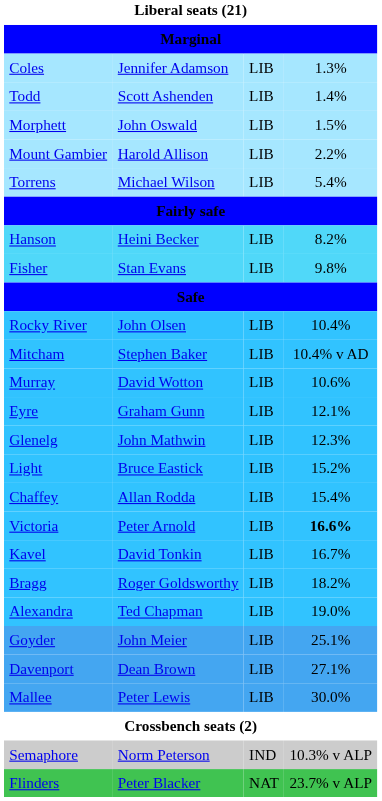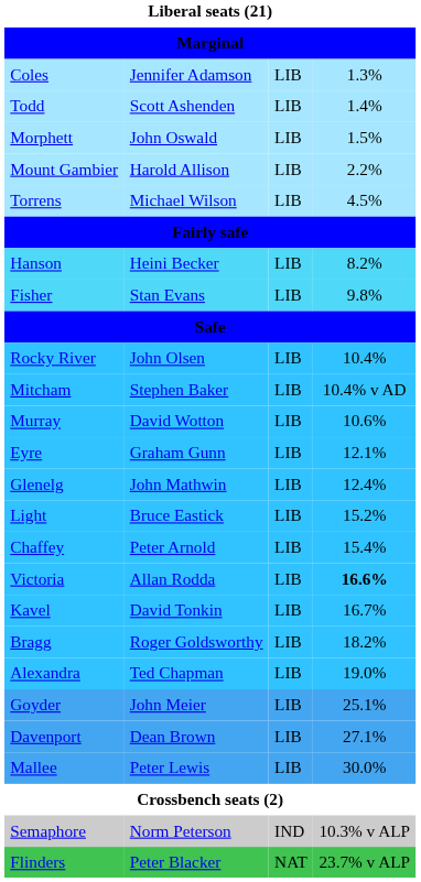 <table class="toccolours" align="left" cellpadding="5" cellspacing="0" style="margin-right: .5em; margin-top: .4em;font-size: 90%;">
 <tr>
 <td COLSPAN=4 align="center"><strong>Liberal seats (21)</strong></td>
 </tr>
 <tr>
 <td colspan="4"  style="text-align:center; background:blue;"><span><strong>Marginal</strong></span></td>
 </tr>
 <tr>
 <td align="left" bgcolor="A6E7FF"><a href='#'>Coles</a></td>
 <td align="left" bgcolor="A6E7FF"><a href='#'>Jennifer Adamson</a></td>
 <td align="left" bgcolor="A6E7FF">LIB</td>
 <td align="center" bgcolor="A6E7FF">1.3%</td>
 </tr>
 <tr>
 <td align="left" bgcolor="A6E7FF"><a href='#'>Todd</a></td>
 <td align="left" bgcolor="A6E7FF"><a href='#'>Scott Ashenden</a></td>
 <td align="left" bgcolor="A6E7FF">LIB</td>
 <td align="center" bgcolor="A6E7FF">1.4%</td>
 </tr>
 <tr>
 <td align="left" bgcolor="A6E7FF"><a href='#'>Morphett</a></td>
 <td align="left" bgcolor="A6E7FF"><a href='#'>John Oswald</a></td>
 <td align="left" bgcolor="A6E7FF">LIB</td>
 <td align="center" bgcolor="A6E7FF">1.5%</td>
 </tr>
 <tr>
 <td align="left" bgcolor="A6E7FF"><a href='#'>Mount Gambier</a></td>
 <td align="left" bgcolor="A6E7FF"><a href='#'>Harold Allison</a></td>
 <td align="left" bgcolor="A6E7FF">LIB</td>
 <td align="center" bgcolor="A6E7FF">2.2%</td>
 </tr>
 <tr>
 <td align="left" bgcolor="A6E7FF"><a href='#'>Torrens</a></td>
 <td align="left" bgcolor="A6E7FF"><a href='#'>Michael Wilson</a></td>
 <td align="left" bgcolor="A6E7FF">LIB</td>
-<td align="center" bgcolor="A6E7FF">5.4%</td>
+<td align="center" bgcolor="A6E7FF">4.5%</td>
 </tr>
 <tr>
 <td colspan="4"  style="text-align:center; background:blue;"><span><strong>Fairly safe</strong></span></td>
 </tr>
 <tr>
 <td align="left" bgcolor="50D8F9"><a href='#'>Hanson</a></td>
 <td align="left" bgcolor="50D8F9"><a href='#'>Heini Becker</a></td>
 <td align="left" bgcolor="50D8F9">LIB</td>
 <td align="center" bgcolor="50D8F9">8.2%</td>
 </tr>
 <tr>
 <td align="left" bgcolor="50D8F9"><a href='#'>Fisher</a></td>
 <td align="left" bgcolor="50D8F9"><a href='#'>Stan Evans</a></td>
 <td align="left" bgcolor="50D8F9">LIB</td>
 <td align="center" bgcolor="50D8F9">9.8%</td>
 </tr>
 <tr>
 <td colspan="4"  style="text-align:center; background:blue;"><span><strong>Safe</strong></span></td>
 </tr>
 <tr>
 <td align="left" bgcolor="31C3FF"><a href='#'>Rocky River</a></td>
 <td align="left" bgcolor="31C3FF"><a href='#'>John Olsen</a></td>
 <td align="left" bgcolor="31C3FF">LIB</td>
 <td align="center" bgcolor="31C3FF">10.4%</td>
 </tr>
 <tr>
 <td align="left" bgcolor="31C3FF"><a href='#'>Mitcham</a></td>
 <td align="left" bgcolor="31C3FF"><a href='#'>Stephen Baker</a></td>
 <td align="left" bgcolor="31C3FF">LIB</td>
 <td align="center" bgcolor="31C3FF">10.4% v AD</td>
 </tr>
 <tr>
 <td align="left" bgcolor="31C3FF"><a href='#'>Murray</a></td>
 <td align="left" bgcolor="31C3FF"><a href='#'>David Wotton</a></td>
 <td align="left" bgcolor="31C3FF">LIB</td>
 <td align="center" bgcolor="31C3FF">10.6%</td>
 </tr>
 <tr>
 <td align="left" bgcolor="31C3FF"><a href='#'>Eyre</a></td>
 <td align="left" bgcolor="31C3FF"><a href='#'>Graham Gunn</a></td>
 <td align="left" bgcolor="31C3FF">LIB</td>
 <td align="center" bgcolor="31C3FF">12.1%</td>
 </tr>
 <tr>
 <td align="left" bgcolor="31C3FF"><a href='#'>Glenelg</a></td>
 <td align="left" bgcolor="31C3FF"><a href='#'>John Mathwin</a></td>
 <td align="left" bgcolor="31C3FF">LIB</td>
-<td align="center" bgcolor="31C3FF">12.3%</td>
+<td align="center" bgcolor="31C3FF">12.4%</td>
 </tr>
 <tr>
 <td align="left" bgcolor="31C3FF"><a href='#'>Light</a></td>
 <td align="left" bgcolor="31C3FF"><a href='#'>Bruce Eastick</a></td>
 <td align="left" bgcolor="31C3FF">LIB</td>
 <td align="center" bgcolor="31C3FF">15.2%</td>
 </tr>
 <tr>
 <td align="left" bgcolor="31C3FF"><a href='#'>Chaffey</a></td>
-<td align="left" bgcolor="31C3FF"><a href='#'>Allan Rodda</a></td>
+<td align="left" bgcolor="31C3FF"><a href='#'>Peter Arnold</a></td>
 <td align="left" bgcolor="31C3FF">LIB</td>
 <td align="center" bgcolor="31C3FF">15.4%</td>
 </tr>
 <tr>
 <td align="left" bgcolor="31C3FF"><a href='#'>Victoria</a></td>
-<td align="left" bgcolor="31C3FF"><a href='#'>Peter Arnold</a></td>
+<td align="left" bgcolor="31C3FF"><a href='#'>Allan Rodda</a></td>
 <td align="left" bgcolor="31C3FF">LIB</td>
 <td align="center" bgcolor="31C3FF"><strong>16.6%</strong></td>
 </tr>
 <tr>
 <td align="left" bgcolor="31C3FF"><a href='#'>Kavel</a></td>
 <td align="left" bgcolor="31C3FF"><a href='#'>David Tonkin</a></td>
 <td align="left" bgcolor="31C3FF">LIB</td>
 <td align="center" bgcolor="31C3FF">16.7%</td>
 </tr>
 <tr>
 <td align="left" bgcolor="31C3FF"><a href='#'>Bragg</a></td>
 <td align="left" bgcolor="31C3FF"><a href='#'>Roger Goldsworthy</a></td>
 <td align="left" bgcolor="31C3FF">LIB</td>
 <td align="center" bgcolor="31C3FF">18.2%</td>
 </tr>
 <tr>
 <td align="left" bgcolor="31C3FF"><a href='#'>Alexandra</a></td>
 <td align="left" bgcolor="31C3FF"><a href='#'>Ted Chapman</a></td>
 <td align="left" bgcolor="31C3FF">LIB</td>
 <td align="center" bgcolor="31C3FF">19.0%</td>
 </tr>
 <tr>
 <td align="left" bgcolor="44A6F1"><a href='#'>Goyder</a></td>
 <td align="left" bgcolor="44A6F1"><a href='#'>John Meier</a></td>
 <td align="left" bgcolor="44A6F1">LIB</td>
 <td align="center" bgcolor="44A6F1">25.1%</td>
 </tr>
 <tr>
 <td align="left" bgcolor="44A6F1"><a href='#'>Davenport</a></td>
 <td align="left" bgcolor="44A6F1"><a href='#'>Dean Brown</a></td>
 <td align="left" bgcolor="44A6F1">LIB</td>
 <td align="center" bgcolor="44A6F1">27.1%</td>
 </tr>
 <tr>
 <td align="left" bgcolor="44A6F1"><a href='#'>Mallee</a></td>
 <td align="left" bgcolor="44A6F1"><a href='#'>Peter Lewis</a></td>
 <td align="left" bgcolor="44A6F1">LIB</td>
 <td align="center" bgcolor="44A6F1">30.0%</td>
 </tr>
 <tr>
 <td COLSPAN=4 align="center"><strong>Crossbench seats (2)</strong></td>
 </tr>
 <tr>
 <td align="left" bgcolor="CCCCCC"><a href='#'>Semaphore</a></td>
 <td align="left" bgcolor="CCCCCC"><a href='#'>Norm Peterson</a></td>
 <td align="left" bgcolor="CCCCCC">IND</td>
 <td align="center" bgcolor="CCCCCC">10.3% v ALP</td>
 </tr>
 <tr>
 <td align="left" bgcolor="40C351"><a href='#'>Flinders</a></td>
 <td align="left" bgcolor="40C351"><a href='#'>Peter Blacker</a></td>
 <td align="left" bgcolor="40C351">NAT</td>
 <td align="center" bgcolor="40C351">23.7% v ALP</td>
 </tr>
 <tr>
 </tr>
 </table>
